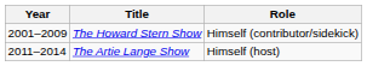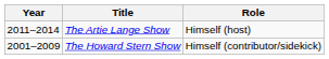 <table class="wikitable">
 <tr>
 <th>Year</th>
 <th>Title</th>
 <th>Role</th>
 </tr>
 <tr>
+<td>2011–2014</td>
+<td><em><a href='#'>The Artie Lange Show</a></em></td>
+<td>Himself (host)</td>
+</tr>
+<tr>
 <td>2001–2009</td>
 <td><em><a href='#'>The Howard Stern Show</a></em></td>
 <td>Himself (contributor/sidekick)</td>
 </tr>
-<tr>
-<td>2011–2014</td>
-<td><em><a href='#'>The Artie Lange Show</a></em></td>
-<td>Himself (host)</td>
-</tr>
 </table>
